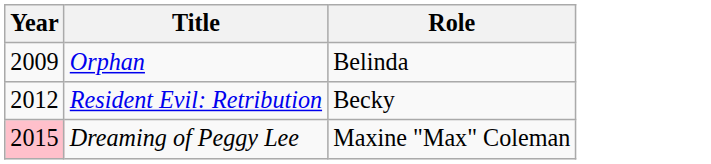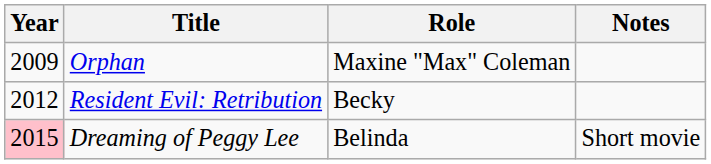 <table class="wikitable sortable">
 <tr>
 <th>Year</th>
 <th>Title</th>
 <th>Role</th>
+<th>Notes</th>
 </tr>
 <tr>
 <td>2009</td>
 <td><em><a href='#'>Orphan</a></em></td>
-<td>Belinda</td>
+<td>Maxine "Max" Coleman</td>
+<td></td>
 </tr>
 <tr>
 <td>2012</td>
 <td><em><a href='#'>Resident Evil: Retribution</a></em></td>
 <td>Becky</td>
+<td></td>
 </tr>
 <tr>
 <td style="background: pink;">2015</td>
 <td><em>Dreaming of Peggy Lee</em></td>
-<td>Maxine "Max" Coleman</td>
+<td>Belinda</td>
+<td>Short movie</td>
 </tr>
 </table>
